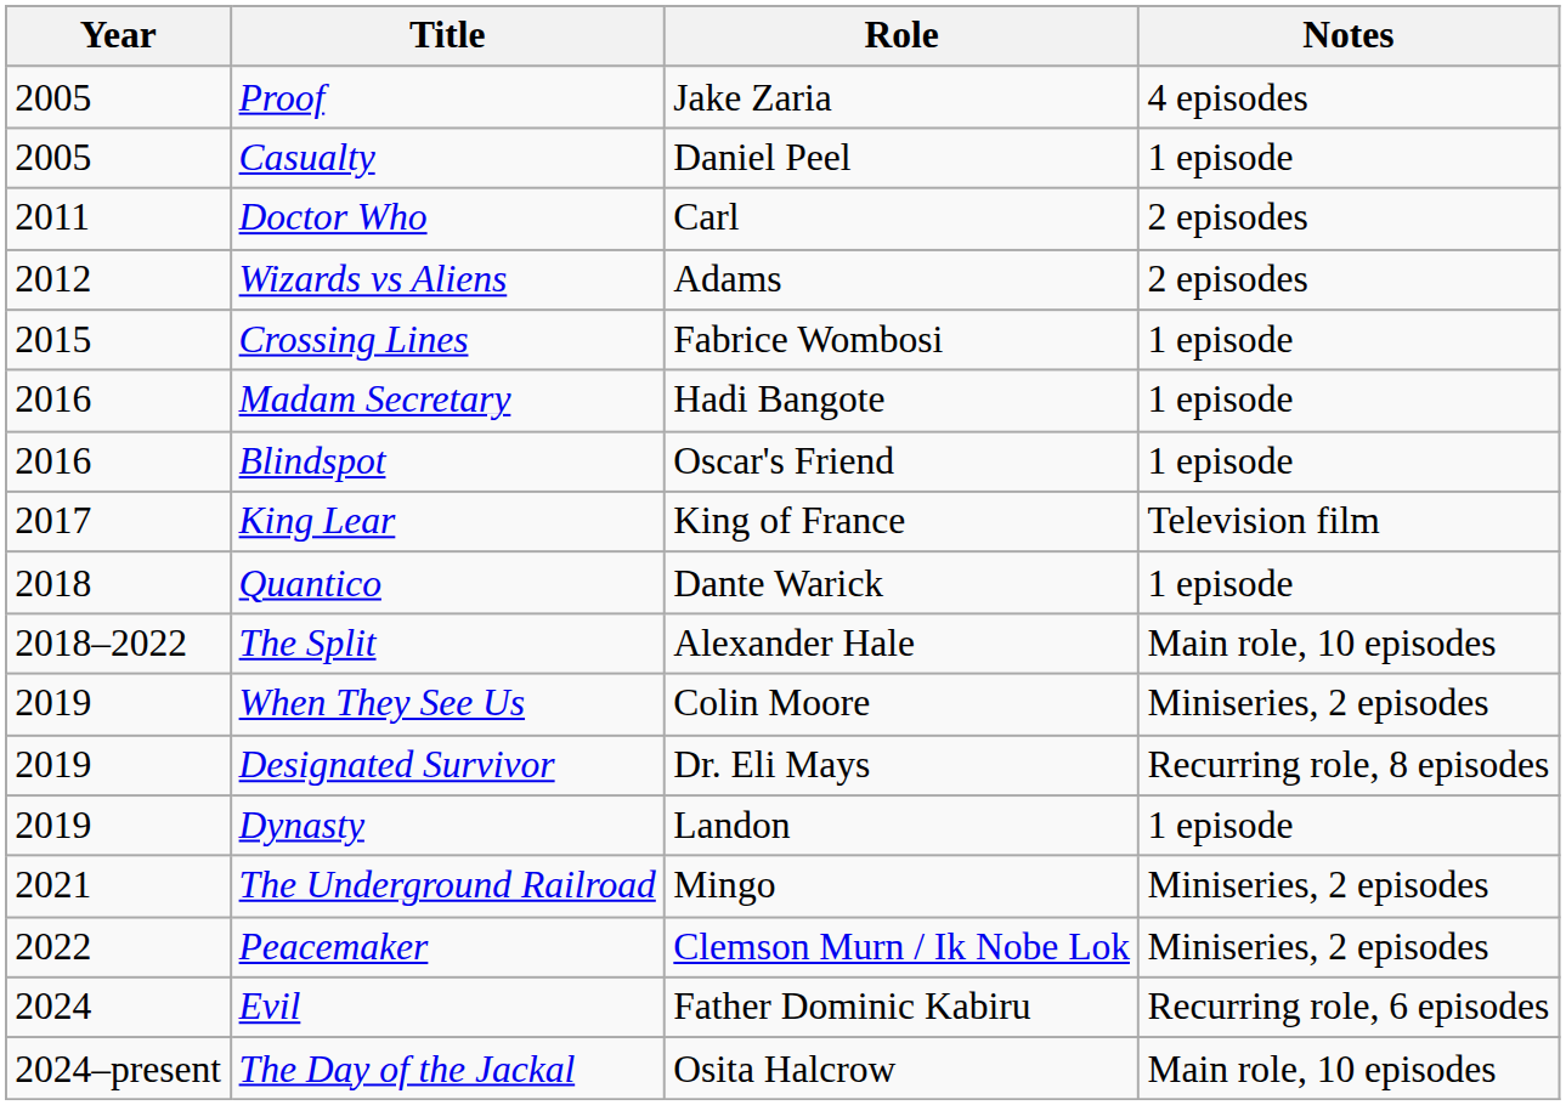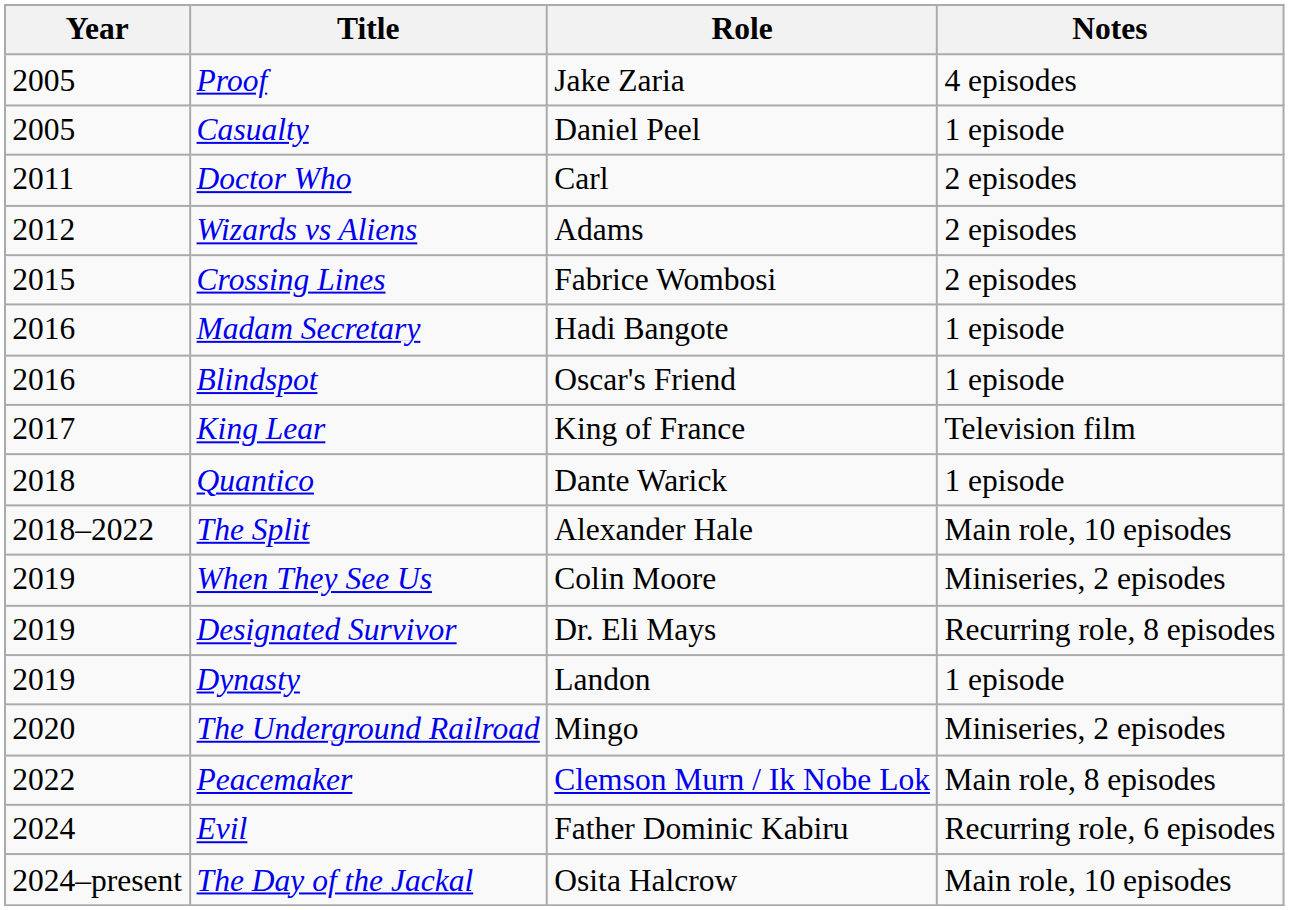 <table class="wikitable">
 <tr>
 <th>Year</th>
 <th>Title</th>
 <th>Role</th>
 <th>Notes</th>
 </tr>
 <tr>
 <td>2005</td>
 <td><em><a href='#'>Proof</a></em></td>
 <td>Jake Zaria</td>
 <td>4 episodes</td>
 </tr>
 <tr>
 <td>2005</td>
 <td><em><a href='#'>Casualty</a></em></td>
 <td>Daniel Peel</td>
 <td>1 episode</td>
 </tr>
 <tr>
 <td>2011</td>
 <td><em><a href='#'>Doctor Who</a></em></td>
 <td>Carl</td>
 <td>2 episodes</td>
 </tr>
 <tr>
 <td>2012</td>
 <td><em><a href='#'>Wizards vs Aliens</a></em></td>
 <td>Adams</td>
 <td>2 episodes</td>
 </tr>
 <tr>
 <td>2015</td>
 <td><em><a href='#'>Crossing Lines</a></em></td>
 <td>Fabrice Wombosi</td>
-<td>1 episode</td>
+<td>2 episodes</td>
 </tr>
 <tr>
 <td>2016</td>
 <td><em><a href='#'>Madam Secretary</a></em></td>
 <td>Hadi Bangote</td>
 <td>1 episode</td>
 </tr>
 <tr>
 <td>2016</td>
 <td><em><a href='#'>Blindspot</a></em></td>
 <td>Oscar's Friend</td>
 <td>1 episode</td>
 </tr>
 <tr>
 <td>2017</td>
 <td><em><a href='#'>King Lear</a></em></td>
 <td>King of France</td>
 <td>Television film</td>
 </tr>
 <tr>
 <td>2018</td>
 <td><em><a href='#'>Quantico</a></em></td>
 <td>Dante Warick</td>
 <td>1 episode</td>
 </tr>
 <tr>
 <td>2018–2022</td>
 <td><em><a href='#'>The Split</a></em></td>
 <td>Alexander Hale</td>
 <td>Main role, 10 episodes</td>
 </tr>
 <tr>
 <td>2019</td>
 <td><em><a href='#'>When They See Us</a></em></td>
 <td>Colin Moore</td>
 <td>Miniseries, 2 episodes</td>
 </tr>
 <tr>
 <td>2019</td>
 <td><em><a href='#'>Designated Survivor</a></em></td>
 <td>Dr. Eli Mays</td>
 <td>Recurring role, 8 episodes</td>
 </tr>
 <tr>
 <td>2019</td>
 <td><em><a href='#'>Dynasty</a></em></td>
 <td>Landon</td>
 <td>1 episode</td>
 </tr>
 <tr>
-<td>2021</td>
+<td>2020</td>
 <td><em><a href='#'>The Underground Railroad</a></em></td>
 <td>Mingo</td>
 <td>Miniseries, 2 episodes</td>
 </tr>
 <tr>
 <td>2022</td>
 <td><em><a href='#'>Peacemaker</a></em></td>
 <td><a href='#'>Clemson Murn / Ik Nobe Lok</a></td>
-<td>Miniseries, 2 episodes</td>
+<td>Main role, 8 episodes</td>
 </tr>
 <tr>
 <td>2024</td>
 <td><em><a href='#'>Evil</a></em></td>
 <td>Father Dominic Kabiru</td>
 <td>Recurring role, 6 episodes</td>
 </tr>
 <tr>
 <td>2024–present</td>
 <td><em><a href='#'>The Day of the Jackal</a></em></td>
 <td>Osita Halcrow</td>
 <td>Main role, 10 episodes</td>
 </tr>
 </table>
